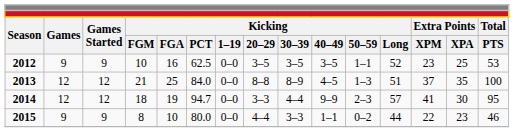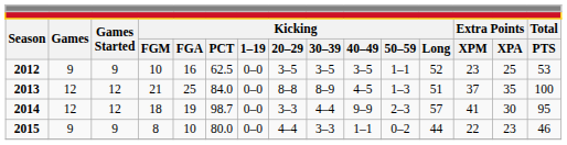 <table class=wikitable style="text-align:center;">
 <tr>
 <td ! colspan="16" style="background:gray; border:2px solid silver; color:white;"></td>
 </tr>
 <tr>
 <td ! colspan="16" style="background: #CE1126; border: 2px solid #FCD116; color:#FFFFFF;"></td>
 </tr>
 <tr>
 <th rowspan=2>Season</th>
 <th rowspan=2>Games</th>
 <th rowspan=2>Games<br>Started</th>
 <th colspan=9>Kicking</th>
 <th colspan=2>Extra Points</th>
 <th colspan=1>Total</th>
 </tr>
 <tr>
 <th>FGM</th>
 <th>FGA</th>
 <th>PCT</th>
 <th>1–19</th>
 <th>20–29</th>
 <th>30–39</th>
 <th>40–49</th>
 <th>50–59</th>
 <th>Long</th>
 <th>XPM</th>
 <th>XPA</th>
 <th>PTS</th>
 </tr>
 <tr>
 <td><strong>2012</strong></td>
 <td>9</td>
 <td>9</td>
 <td>10</td>
 <td>16</td>
 <td>62.5</td>
 <td>0–0</td>
 <td>3–5</td>
 <td>3–5</td>
 <td>3–5</td>
 <td>1–1</td>
 <td>52</td>
 <td>23</td>
 <td>25</td>
 <td>53</td>
 </tr>
 <tr>
 <td><strong>2013</strong></td>
 <td>12</td>
 <td>12</td>
 <td>21</td>
 <td>25</td>
 <td>84.0</td>
 <td>0–0</td>
 <td>8–8</td>
 <td>8–9</td>
 <td>4–5</td>
 <td>1–3</td>
 <td>51</td>
 <td>37</td>
 <td>35</td>
 <td>100</td>
 </tr>
 <tr>
 <td><strong>2014</strong></td>
 <td>12</td>
 <td>12</td>
 <td>18</td>
 <td>19</td>
-<td>94.7</td>
+<td>98.7</td>
 <td>0–0</td>
 <td>3–3</td>
 <td>4–4</td>
 <td>9–9</td>
 <td>2–3</td>
 <td>57</td>
 <td>41</td>
 <td>30</td>
 <td>95</td>
 </tr>
 <tr>
 <td><strong>2015</strong></td>
 <td>9</td>
 <td>9</td>
 <td>8</td>
 <td>10</td>
 <td>80.0</td>
 <td>0–0</td>
 <td>4–4</td>
 <td>3–3</td>
 <td>1–1</td>
 <td>0–2</td>
 <td>44</td>
 <td>22</td>
 <td>23</td>
 <td>46</td>
 </tr>
 <tr>
 </tr>
 </table>
